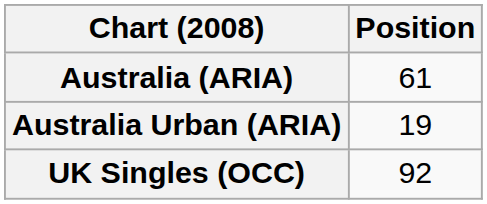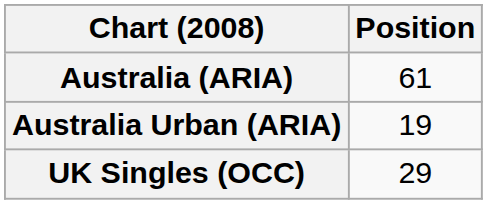 <table class="wikitable sortable plainrowheaders" style="text-align:center">
 <tr>
 <th>Chart (2008)</th>
 <th>Position</th>
 </tr>
 <tr>
 <th scope="row">Australia (ARIA)</th>
 <td>61</td>
 </tr>
 <tr>
 <th scope="row">Australia Urban (ARIA)</th>
 <td>19</td>
 </tr>
 <tr>
 <th scope="row">UK Singles (OCC)</th>
-<td>92</td>
+<td>29</td>
 </tr>
 </table>
